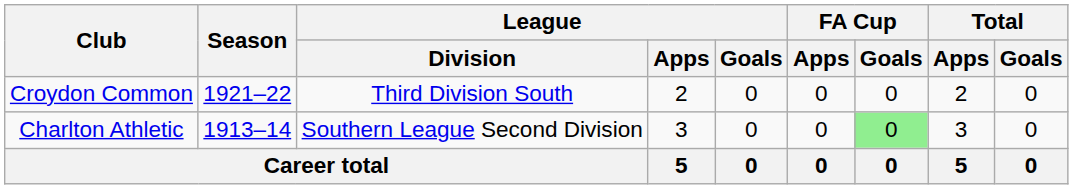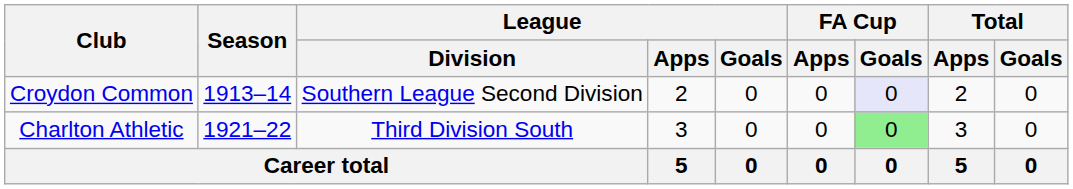 <table class="wikitable" style="text-align: center;">
 <tr>
 <th rowspan="2">Club</th>
 <th rowspan="2">Season</th>
 <th colspan="3">League</th>
 <th colspan="2">FA Cup</th>
 <th colspan="2">Total</th>
 </tr>
 <tr>
 <th>Division</th>
 <th>Apps</th>
 <th>Goals</th>
 <th>Apps</th>
 <th>Goals</th>
 <th>Apps</th>
 <th>Goals</th>
 </tr>
 <tr>
 <td><a href='#'>Croydon Common</a></td>
-<td><a href='#'>1921–22</a></td>
-<td><a href='#'>Third Division South</a></td>
+<td><a href='#'>1913–14</a></td>
+<td><a href='#'>Southern League</a> Second Division</td>
 <td>2</td>
 <td>0</td>
 <td>0</td>
-<td>0</td>
+<td style="background: lavender;">0</td>
 <td>2</td>
 <td>0</td>
 </tr>
 <tr>
 <td><a href='#'>Charlton Athletic</a></td>
-<td><a href='#'>1913–14</a></td>
-<td><a href='#'>Southern League</a> Second Division</td>
+<td><a href='#'>1921–22</a></td>
+<td><a href='#'>Third Division South</a></td>
 <td>3</td>
 <td>0</td>
 <td>0</td>
 <td style="background: lightgreen;">0</td>
 <td>3</td>
 <td>0</td>
 </tr>
 <tr>
 <th colspan="3">Career total</th>
 <th>5</th>
 <th>0</th>
 <th>0</th>
 <th>0</th>
 <th>5</th>
 <th>0</th>
 </tr>
 </table>
